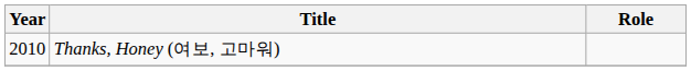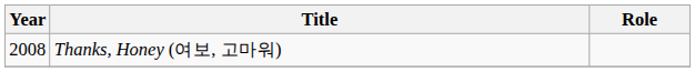 <table class="wikitable" style="width:600px">
 <tr>
 <th width=10>Year</th>
 <th>Title</th>
 <th>Role</th>
 </tr>
 <tr>
-<td>2010</td>
+<td>2008</td>
 <td><em>Thanks, Honey</em> (여보, 고마워)</td>
 <td></td>
 </tr>
 <tr>
 </tr>
 </table>
